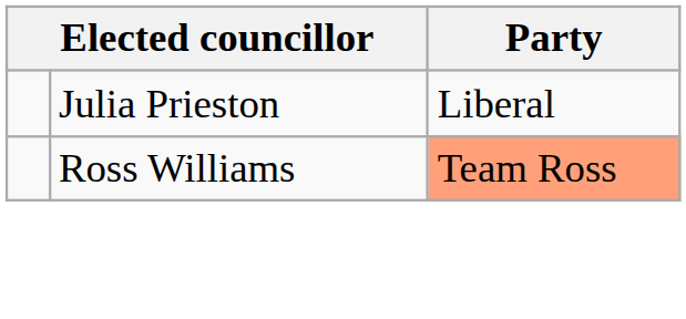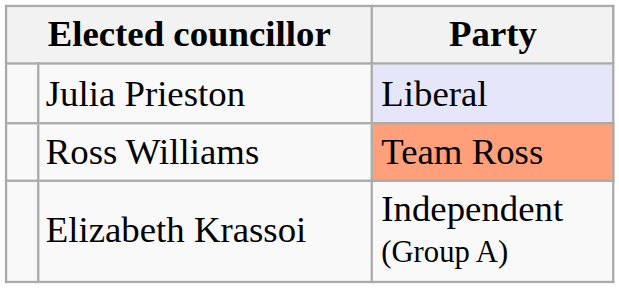 <table class="wikitable" style="float:right;clear:right;width:30%">
 <tr>
 <th colspan="2">Elected councillor</th>
 <th>Party</th>
 </tr>
 <tr>
 <td> </td>
 <td>Julia Prieston</td>
-<td>Liberal</td>
+<td style="background: lavender;">Liberal</td>
 </tr>
 <tr>
 <td> </td>
 <td>Ross Williams</td>
 <td style="background: lightsalmon;">Team Ross</td>
 </tr>
+<tr>
+<td> </td>
+<td>Elizabeth Krassoi</td>
+<td>Independent <br> <small> (Group A) </small></td>
+</tr>
 </table>
